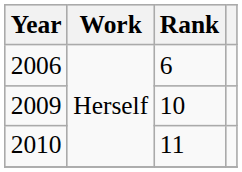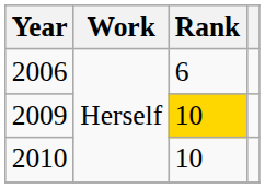 <table class="wikitable plainrowheaders sortable" style="margin-right: 0;">
 <tr>
 <th scope="col">Year</th>
 <th scope="col">Work</th>
 <th scope="col">Rank</th>
 <th scope="col" class="unsortable"></th>
 </tr>
 <tr>
 <td rowspan=1>2006</td>
 <td rowspan=3>Herself</td>
 <td>6</td>
 <td style="text-align:center;"></td>
 </tr>
 <tr>
 <td rowspan=1>2009</td>
-<td>10</td>
+<td style="background: gold;">10</td>
 <td style="text-align:center;"></td>
 </tr>
 <tr>
 <td rowspan=1>2010</td>
-<td>11</td>
+<td>10</td>
 <td style="text-align:center;"></td>
 </tr>
 <tr>
 </tr>
 </table>
